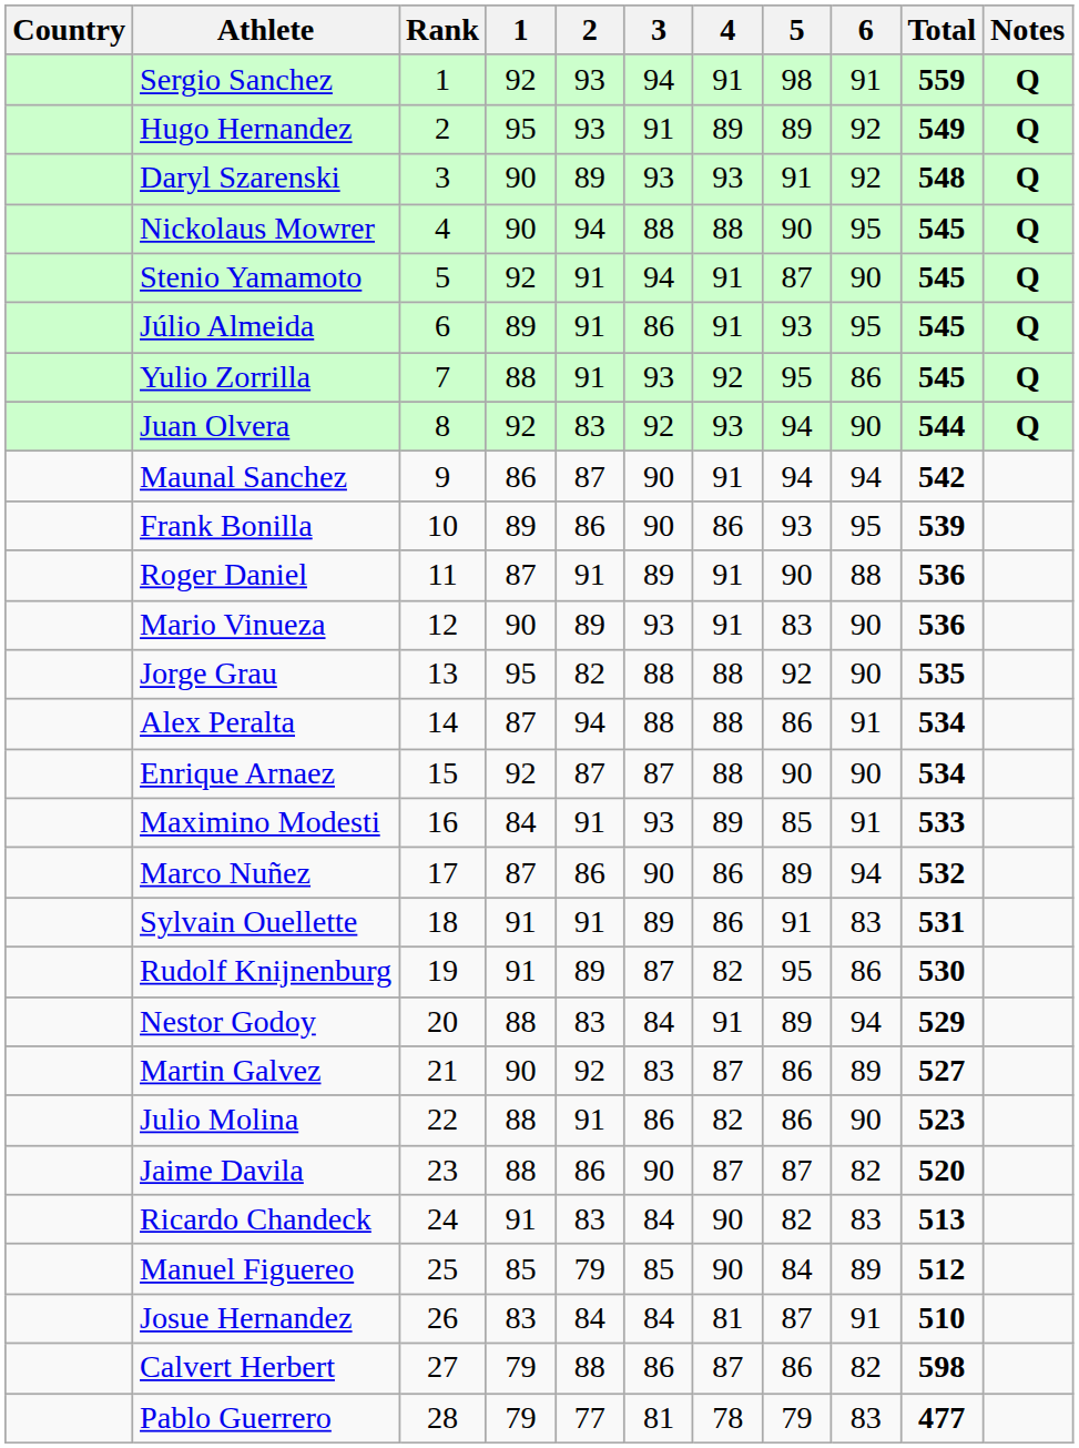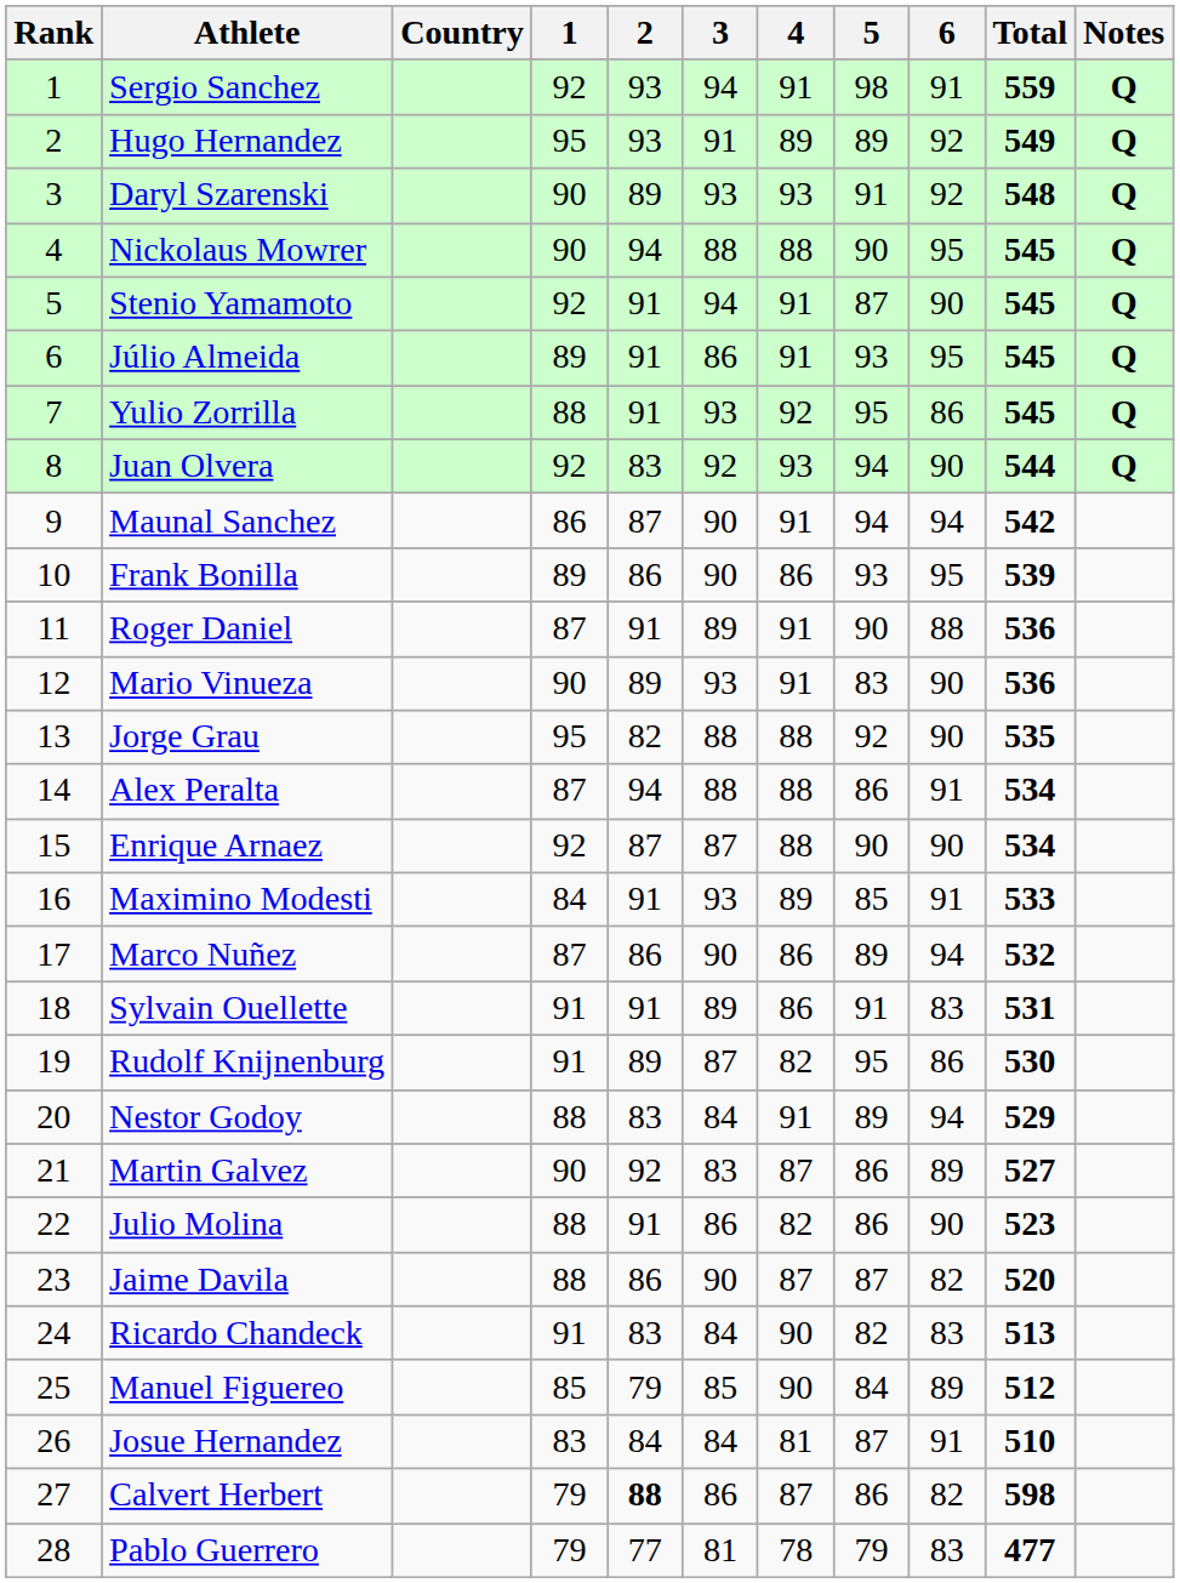 <table class="wikitable sortable" style="text-align:center">
 <tr>
+<th>Rank</th>
+<th>Athlete</th>
 <th>Country</th>
-<th>Athlete</th>
-<th>Rank</th>
 <th class="sortable" style="width: 28px">1</th>
 <th class="sortable" style="width: 28px">2</th>
 <th class="sortable" style="width: 28px">3</th>
 <th class="sortable" style="width: 28px">4</th>
 <th class="sortable" style="width: 28px">5</th>
 <th class="sortable" style="width: 28px">6</th>
 <th>Total</th>
 <th class="unsortable">Notes</th>
 </tr>
 <tr bgcolor=#ccffcc>
+<td>1</td>
+<td align="left"><a href='#'>Sergio Sanchez</a></td>
 <td align="left"></td>
-<td align="left"><a href='#'>Sergio Sanchez</a></td>
-<td>1</td>
 <td>92</td>
 <td>93</td>
 <td>94</td>
 <td>91</td>
 <td>98</td>
 <td>91</td>
 <td><strong>559</strong></td>
 <td><strong>Q</strong></td>
 </tr>
 <tr bgcolor=#ccffcc>
+<td>2</td>
+<td align="left"><a href='#'>Hugo Hernandez</a></td>
 <td align="left"></td>
-<td align="left"><a href='#'>Hugo Hernandez</a></td>
-<td>2</td>
 <td>95</td>
 <td>93</td>
 <td>91</td>
 <td>89</td>
 <td>89</td>
 <td>92</td>
 <td><strong>549</strong></td>
 <td><strong>Q</strong></td>
 </tr>
 <tr bgcolor=#ccffcc>
+<td>3</td>
+<td align="left"><a href='#'>Daryl Szarenski</a></td>
 <td align="left"></td>
-<td align="left"><a href='#'>Daryl Szarenski</a></td>
-<td>3</td>
 <td>90</td>
 <td>89</td>
 <td>93</td>
 <td>93</td>
 <td>91</td>
 <td>92</td>
 <td><strong>548</strong></td>
 <td><strong>Q</strong></td>
 </tr>
 <tr bgcolor=#ccffcc>
+<td>4</td>
+<td align="left"><a href='#'>Nickolaus Mowrer</a></td>
 <td align="left"></td>
-<td align="left"><a href='#'>Nickolaus Mowrer</a></td>
-<td>4</td>
 <td>90</td>
 <td>94</td>
 <td>88</td>
 <td>88</td>
 <td>90</td>
 <td>95</td>
 <td><strong>545</strong></td>
 <td><strong>Q</strong></td>
 </tr>
 <tr bgcolor=#ccffcc>
+<td>5</td>
+<td align="left"><a href='#'>Stenio Yamamoto</a></td>
 <td align="left"></td>
-<td align="left"><a href='#'>Stenio Yamamoto</a></td>
-<td>5</td>
 <td>92</td>
 <td>91</td>
 <td>94</td>
 <td>91</td>
 <td>87</td>
 <td>90</td>
 <td><strong>545</strong></td>
 <td><strong>Q</strong></td>
 </tr>
 <tr bgcolor=#ccffcc>
+<td>6</td>
+<td align="left"><a href='#'>Júlio Almeida</a></td>
 <td align="left"></td>
-<td align="left"><a href='#'>Júlio Almeida</a></td>
-<td>6</td>
 <td>89</td>
 <td>91</td>
 <td>86</td>
 <td>91</td>
 <td>93</td>
 <td>95</td>
 <td><strong>545</strong></td>
 <td><strong>Q</strong></td>
 </tr>
 <tr bgcolor=#ccffcc>
+<td>7</td>
+<td align="left"><a href='#'>Yulio Zorrilla</a></td>
 <td align="left"></td>
-<td align="left"><a href='#'>Yulio Zorrilla</a></td>
-<td>7</td>
 <td>88</td>
 <td>91</td>
 <td>93</td>
 <td>92</td>
 <td>95</td>
 <td>86</td>
 <td><strong>545</strong></td>
 <td><strong>Q</strong></td>
 </tr>
 <tr bgcolor=#ccffcc>
+<td>8</td>
+<td align="left"><a href='#'>Juan Olvera</a></td>
 <td align="left"></td>
-<td align="left"><a href='#'>Juan Olvera</a></td>
-<td>8</td>
 <td>92</td>
 <td>83</td>
 <td>92</td>
 <td>93</td>
 <td>94</td>
 <td>90</td>
 <td><strong>544</strong></td>
 <td><strong>Q</strong></td>
 </tr>
 <tr>
+<td>9</td>
+<td align="left"><a href='#'>Maunal Sanchez</a></td>
 <td align="left"></td>
-<td align="left"><a href='#'>Maunal Sanchez</a></td>
-<td>9</td>
 <td>86</td>
 <td>87</td>
 <td>90</td>
 <td>91</td>
 <td>94</td>
 <td>94</td>
 <td><strong>542</strong></td>
 <td></td>
 </tr>
 <tr>
+<td>10</td>
+<td align="left"><a href='#'>Frank Bonilla</a></td>
 <td align="left"></td>
-<td align="left"><a href='#'>Frank Bonilla</a></td>
-<td>10</td>
 <td>89</td>
 <td>86</td>
 <td>90</td>
 <td>86</td>
 <td>93</td>
 <td>95</td>
 <td><strong>539</strong></td>
 <td></td>
 </tr>
 <tr>
+<td>11</td>
+<td align="left"><a href='#'>Roger Daniel</a></td>
 <td align="left"></td>
-<td align="left"><a href='#'>Roger Daniel</a></td>
-<td>11</td>
 <td>87</td>
 <td>91</td>
 <td>89</td>
 <td>91</td>
 <td>90</td>
 <td>88</td>
 <td><strong>536</strong></td>
 <td></td>
 </tr>
 <tr>
+<td>12</td>
+<td align="left"><a href='#'>Mario Vinueza</a></td>
 <td align="left"></td>
-<td align="left"><a href='#'>Mario Vinueza</a></td>
-<td>12</td>
 <td>90</td>
 <td>89</td>
 <td>93</td>
 <td>91</td>
 <td>83</td>
 <td>90</td>
 <td><strong>536</strong></td>
 <td></td>
 </tr>
 <tr>
+<td>13</td>
+<td align="left"><a href='#'>Jorge Grau</a></td>
 <td align="left"></td>
-<td align="left"><a href='#'>Jorge Grau</a></td>
-<td>13</td>
 <td>95</td>
 <td>82</td>
 <td>88</td>
 <td>88</td>
 <td>92</td>
 <td>90</td>
 <td><strong>535</strong></td>
 <td></td>
 </tr>
 <tr>
+<td>14</td>
+<td align="left"><a href='#'>Alex Peralta</a></td>
 <td align="left"></td>
-<td align="left"><a href='#'>Alex Peralta</a></td>
-<td>14</td>
 <td>87</td>
 <td>94</td>
 <td>88</td>
 <td>88</td>
 <td>86</td>
 <td>91</td>
 <td><strong>534</strong></td>
 <td></td>
 </tr>
 <tr>
+<td>15</td>
+<td align="left"><a href='#'>Enrique Arnaez</a></td>
 <td align="left"></td>
-<td align="left"><a href='#'>Enrique Arnaez</a></td>
-<td>15</td>
 <td>92</td>
 <td>87</td>
 <td>87</td>
 <td>88</td>
 <td>90</td>
 <td>90</td>
 <td><strong>534</strong></td>
 <td></td>
 </tr>
 <tr>
+<td>16</td>
+<td align="left"><a href='#'>Maximino Modesti</a></td>
 <td align="left"></td>
-<td align="left"><a href='#'>Maximino Modesti</a></td>
-<td>16</td>
 <td>84</td>
 <td>91</td>
 <td>93</td>
 <td>89</td>
 <td>85</td>
 <td>91</td>
 <td><strong>533</strong></td>
 <td></td>
 </tr>
 <tr>
+<td>17</td>
+<td align="left"><a href='#'>Marco Nuñez</a></td>
 <td align="left"></td>
-<td align="left"><a href='#'>Marco Nuñez</a></td>
-<td>17</td>
 <td>87</td>
 <td>86</td>
 <td>90</td>
 <td>86</td>
 <td>89</td>
 <td>94</td>
 <td><strong>532</strong></td>
 <td></td>
 </tr>
 <tr>
+<td>18</td>
+<td align="left"><a href='#'>Sylvain Ouellette</a></td>
 <td align="left"></td>
-<td align="left"><a href='#'>Sylvain Ouellette</a></td>
-<td>18</td>
 <td>91</td>
 <td>91</td>
 <td>89</td>
 <td>86</td>
 <td>91</td>
 <td>83</td>
 <td><strong>531</strong></td>
 <td></td>
 </tr>
 <tr>
+<td>19</td>
+<td align="left"><a href='#'>Rudolf Knijnenburg</a></td>
 <td align="left"></td>
-<td align="left"><a href='#'>Rudolf Knijnenburg</a></td>
-<td>19</td>
 <td>91</td>
 <td>89</td>
 <td>87</td>
 <td>82</td>
 <td>95</td>
 <td>86</td>
 <td><strong>530</strong></td>
 <td></td>
 </tr>
 <tr>
+<td>20</td>
+<td align="left"><a href='#'>Nestor Godoy</a></td>
 <td align="left"></td>
-<td align="left"><a href='#'>Nestor Godoy</a></td>
-<td>20</td>
 <td>88</td>
 <td>83</td>
 <td>84</td>
 <td>91</td>
 <td>89</td>
 <td>94</td>
 <td><strong>529</strong></td>
 <td></td>
 </tr>
 <tr>
+<td>21</td>
+<td align="left"><a href='#'>Martin Galvez</a></td>
 <td align="left"></td>
-<td align="left"><a href='#'>Martin Galvez</a></td>
-<td>21</td>
 <td>90</td>
 <td>92</td>
 <td>83</td>
 <td>87</td>
 <td>86</td>
 <td>89</td>
 <td><strong>527</strong></td>
 <td></td>
 </tr>
 <tr>
+<td>22</td>
+<td align="left"><a href='#'>Julio Molina</a></td>
 <td align="left"></td>
-<td align="left"><a href='#'>Julio Molina</a></td>
-<td>22</td>
 <td>88</td>
 <td>91</td>
 <td>86</td>
 <td>82</td>
 <td>86</td>
 <td>90</td>
 <td><strong>523</strong></td>
 <td></td>
 </tr>
 <tr>
+<td>23</td>
+<td align="left"><a href='#'>Jaime Davila</a></td>
 <td align="left"></td>
-<td align="left"><a href='#'>Jaime Davila</a></td>
-<td>23</td>
 <td>88</td>
 <td>86</td>
 <td>90</td>
 <td>87</td>
 <td>87</td>
 <td>82</td>
 <td><strong>520</strong></td>
 <td></td>
 </tr>
 <tr>
+<td>24</td>
+<td align="left"><a href='#'>Ricardo Chandeck</a></td>
 <td align="left"></td>
-<td align="left"><a href='#'>Ricardo Chandeck</a></td>
-<td>24</td>
 <td>91</td>
 <td>83</td>
 <td>84</td>
 <td>90</td>
 <td>82</td>
 <td>83</td>
 <td><strong>513</strong></td>
 <td></td>
 </tr>
 <tr>
+<td>25</td>
+<td align="left"><a href='#'>Manuel Figuereo</a></td>
 <td align="left"></td>
-<td align="left"><a href='#'>Manuel Figuereo</a></td>
-<td>25</td>
 <td>85</td>
 <td>79</td>
 <td>85</td>
 <td>90</td>
 <td>84</td>
 <td>89</td>
 <td><strong>512</strong></td>
 <td></td>
 </tr>
 <tr>
+<td>26</td>
+<td align="left"><a href='#'>Josue Hernandez</a></td>
 <td align="left"></td>
-<td align="left"><a href='#'>Josue Hernandez</a></td>
-<td>26</td>
 <td>83</td>
 <td>84</td>
 <td>84</td>
 <td>81</td>
 <td>87</td>
 <td>91</td>
 <td><strong>510</strong></td>
 <td></td>
 </tr>
 <tr>
+<td>27</td>
+<td align="left"><a href='#'>Calvert Herbert</a></td>
 <td align="left"></td>
-<td align="left"><a href='#'>Calvert Herbert</a></td>
-<td>27</td>
 <td>79</td>
-<td>88</td>
+<td><strong>88</strong></td>
 <td>86</td>
 <td>87</td>
 <td>86</td>
 <td>82</td>
 <td><strong>598</strong></td>
 <td></td>
 </tr>
 <tr>
+<td>28</td>
+<td align="left"><a href='#'>Pablo Guerrero</a></td>
 <td align="left"></td>
-<td align="left"><a href='#'>Pablo Guerrero</a></td>
-<td>28</td>
 <td>79</td>
 <td>77</td>
 <td>81</td>
 <td>78</td>
 <td>79</td>
 <td>83</td>
 <td><strong>477</strong></td>
 <td></td>
 </tr>
 </table>
